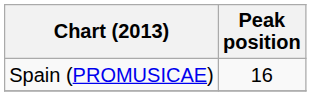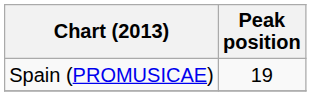 <table class="wikitable sortable">
 <tr>
 <th scope="col">Chart (2013)</th>
 <th scope="col">Peak<br>position</th>
 </tr>
 <tr>
 <td>Spain (<a href='#'>PROMUSICAE</a>)</td>
-<td align="center">16</td>
+<td align="center">19</td>
 </tr>
 <tr>
 </tr>
 </table>
